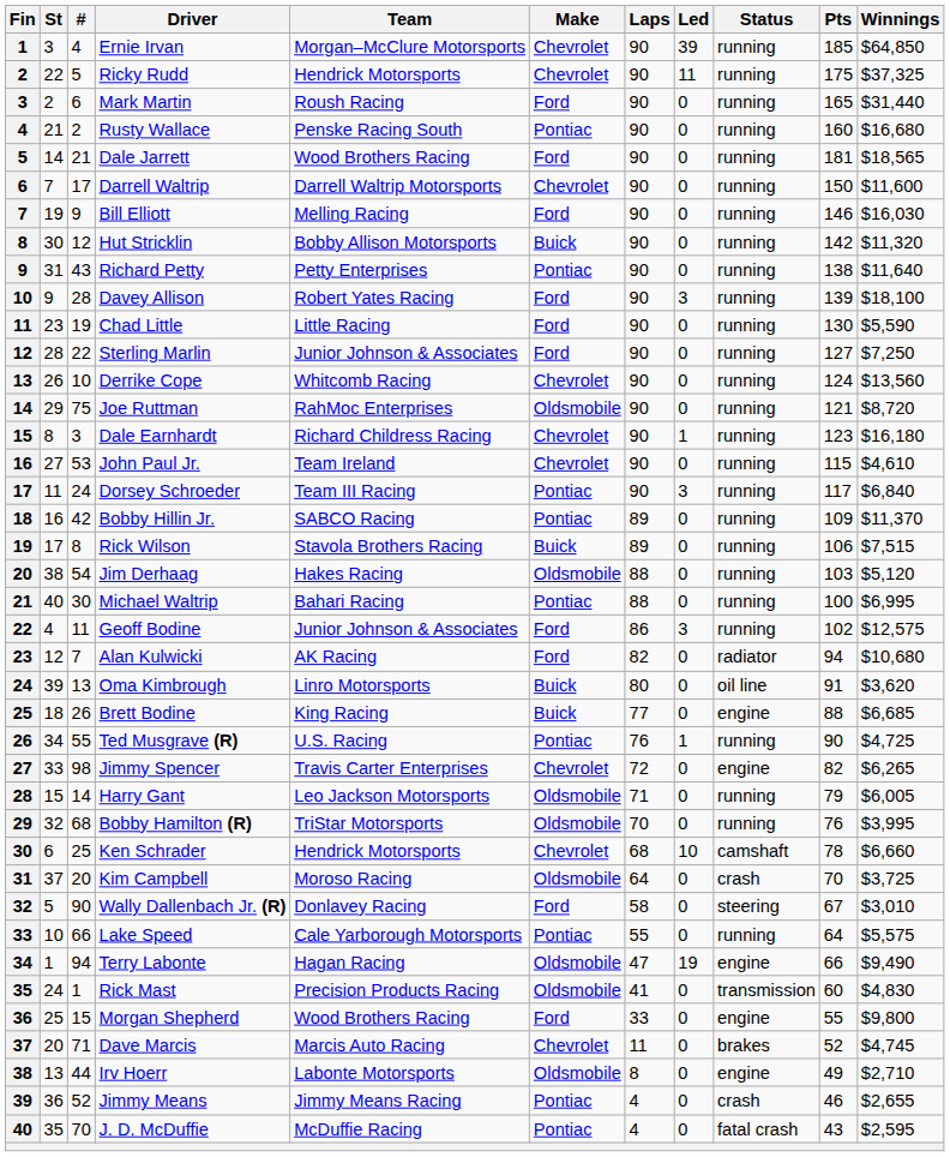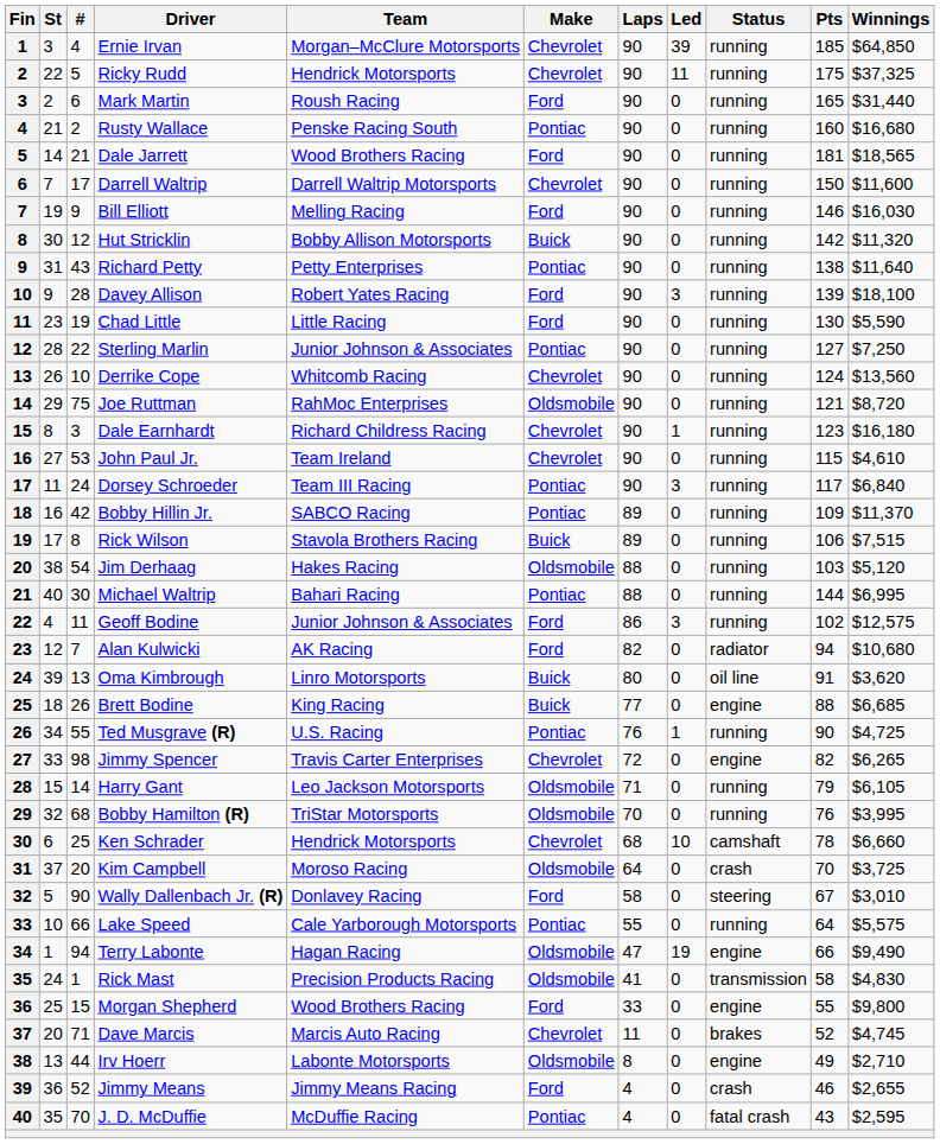 <table class="wikitable" style="font-size:95%">
 <tr>
 <th>Fin</th>
 <th>St</th>
 <th>#</th>
 <th>Driver</th>
 <th>Team</th>
 <th>Make</th>
 <th>Laps</th>
 <th>Led</th>
 <th>Status</th>
 <th>Pts</th>
 <th>Winnings</th>
 </tr>
 <tr>
 <th>1</th>
 <td>3</td>
 <td>4</td>
 <td><a href='#'>Ernie Irvan</a></td>
 <td><a href='#'>Morgan–McClure Motorsports</a></td>
 <td><a href='#'>Chevrolet</a></td>
 <td>90</td>
 <td>39</td>
 <td>running</td>
 <td>185</td>
 <td>$64,850</td>
 </tr>
 <tr>
 <th>2</th>
 <td>22</td>
 <td>5</td>
 <td><a href='#'>Ricky Rudd</a></td>
 <td><a href='#'>Hendrick Motorsports</a></td>
 <td><a href='#'>Chevrolet</a></td>
 <td>90</td>
 <td>11</td>
 <td>running</td>
 <td>175</td>
 <td>$37,325</td>
 </tr>
 <tr>
 <th>3</th>
 <td>2</td>
 <td>6</td>
 <td><a href='#'>Mark Martin</a></td>
 <td><a href='#'>Roush Racing</a></td>
 <td><a href='#'>Ford</a></td>
 <td>90</td>
 <td>0</td>
 <td>running</td>
 <td>165</td>
 <td>$31,440</td>
 </tr>
 <tr>
 <th>4</th>
 <td>21</td>
 <td>2</td>
 <td><a href='#'>Rusty Wallace</a></td>
 <td><a href='#'>Penske Racing South</a></td>
 <td><a href='#'>Pontiac</a></td>
 <td>90</td>
 <td>0</td>
 <td>running</td>
 <td>160</td>
 <td>$16,680</td>
 </tr>
 <tr>
 <th>5</th>
 <td>14</td>
 <td>21</td>
 <td><a href='#'>Dale Jarrett</a></td>
 <td><a href='#'>Wood Brothers Racing</a></td>
 <td><a href='#'>Ford</a></td>
 <td>90</td>
 <td>0</td>
 <td>running</td>
 <td>181</td>
 <td>$18,565</td>
 </tr>
 <tr>
 <th>6</th>
 <td>7</td>
 <td>17</td>
 <td><a href='#'>Darrell Waltrip</a></td>
 <td><a href='#'>Darrell Waltrip Motorsports</a></td>
 <td><a href='#'>Chevrolet</a></td>
 <td>90</td>
 <td>0</td>
 <td>running</td>
 <td>150</td>
 <td>$11,600</td>
 </tr>
 <tr>
 <th>7</th>
 <td>19</td>
 <td>9</td>
 <td><a href='#'>Bill Elliott</a></td>
 <td><a href='#'>Melling Racing</a></td>
 <td><a href='#'>Ford</a></td>
 <td>90</td>
 <td>0</td>
 <td>running</td>
 <td>146</td>
 <td>$16,030</td>
 </tr>
 <tr>
 <th>8</th>
 <td>30</td>
 <td>12</td>
 <td><a href='#'>Hut Stricklin</a></td>
 <td><a href='#'>Bobby Allison Motorsports</a></td>
 <td><a href='#'>Buick</a></td>
 <td>90</td>
 <td>0</td>
 <td>running</td>
 <td>142</td>
 <td>$11,320</td>
 </tr>
 <tr>
 <th>9</th>
 <td>31</td>
 <td>43</td>
 <td><a href='#'>Richard Petty</a></td>
 <td><a href='#'>Petty Enterprises</a></td>
 <td><a href='#'>Pontiac</a></td>
 <td>90</td>
 <td>0</td>
 <td>running</td>
 <td>138</td>
 <td>$11,640</td>
 </tr>
 <tr>
 <th>10</th>
 <td>9</td>
 <td>28</td>
 <td><a href='#'>Davey Allison</a></td>
 <td><a href='#'>Robert Yates Racing</a></td>
 <td><a href='#'>Ford</a></td>
 <td>90</td>
 <td>3</td>
 <td>running</td>
 <td>139</td>
 <td>$18,100</td>
 </tr>
 <tr>
 <th>11</th>
 <td>23</td>
 <td>19</td>
 <td><a href='#'>Chad Little</a></td>
 <td><a href='#'>Little Racing</a></td>
 <td><a href='#'>Ford</a></td>
 <td>90</td>
 <td>0</td>
 <td>running</td>
 <td>130</td>
 <td>$5,590</td>
 </tr>
 <tr>
 <th>12</th>
 <td>28</td>
 <td>22</td>
 <td><a href='#'>Sterling Marlin</a></td>
 <td><a href='#'>Junior Johnson & Associates</a></td>
-<td><a href='#'>Ford</a></td>
+<td><a href='#'>Pontiac</a></td>
 <td>90</td>
 <td>0</td>
 <td>running</td>
 <td>127</td>
 <td>$7,250</td>
 </tr>
 <tr>
 <th>13</th>
 <td>26</td>
 <td>10</td>
 <td><a href='#'>Derrike Cope</a></td>
 <td><a href='#'>Whitcomb Racing</a></td>
 <td><a href='#'>Chevrolet</a></td>
 <td>90</td>
 <td>0</td>
 <td>running</td>
 <td>124</td>
 <td>$13,560</td>
 </tr>
 <tr>
 <th>14</th>
 <td>29</td>
 <td>75</td>
 <td><a href='#'>Joe Ruttman</a></td>
 <td><a href='#'>RahMoc Enterprises</a></td>
 <td><a href='#'>Oldsmobile</a></td>
 <td>90</td>
 <td>0</td>
 <td>running</td>
 <td>121</td>
 <td>$8,720</td>
 </tr>
 <tr>
 <th>15</th>
 <td>8</td>
 <td>3</td>
 <td><a href='#'>Dale Earnhardt</a></td>
 <td><a href='#'>Richard Childress Racing</a></td>
 <td><a href='#'>Chevrolet</a></td>
 <td>90</td>
 <td>1</td>
 <td>running</td>
 <td>123</td>
 <td>$16,180</td>
 </tr>
 <tr>
 <th>16</th>
 <td>27</td>
 <td>53</td>
 <td><a href='#'>John Paul Jr.</a></td>
 <td><a href='#'>Team Ireland</a></td>
 <td><a href='#'>Chevrolet</a></td>
 <td>90</td>
 <td>0</td>
 <td>running</td>
 <td>115</td>
 <td>$4,610</td>
 </tr>
 <tr>
 <th>17</th>
 <td>11</td>
 <td>24</td>
 <td><a href='#'>Dorsey Schroeder</a></td>
 <td><a href='#'>Team III Racing</a></td>
 <td><a href='#'>Pontiac</a></td>
 <td>90</td>
 <td>3</td>
 <td>running</td>
 <td>117</td>
 <td>$6,840</td>
 </tr>
 <tr>
 <th>18</th>
 <td>16</td>
 <td>42</td>
 <td><a href='#'>Bobby Hillin Jr.</a></td>
 <td><a href='#'>SABCO Racing</a></td>
 <td><a href='#'>Pontiac</a></td>
 <td>89</td>
 <td>0</td>
 <td>running</td>
 <td>109</td>
 <td>$11,370</td>
 </tr>
 <tr>
 <th>19</th>
 <td>17</td>
 <td>8</td>
 <td><a href='#'>Rick Wilson</a></td>
 <td><a href='#'>Stavola Brothers Racing</a></td>
 <td><a href='#'>Buick</a></td>
 <td>89</td>
 <td>0</td>
 <td>running</td>
 <td>106</td>
 <td>$7,515</td>
 </tr>
 <tr>
 <th>20</th>
 <td>38</td>
 <td>54</td>
 <td><a href='#'>Jim Derhaag</a></td>
 <td><a href='#'>Hakes Racing</a></td>
 <td><a href='#'>Oldsmobile</a></td>
 <td>88</td>
 <td>0</td>
 <td>running</td>
 <td>103</td>
 <td>$5,120</td>
 </tr>
 <tr>
 <th>21</th>
 <td>40</td>
 <td>30</td>
 <td><a href='#'>Michael Waltrip</a></td>
 <td><a href='#'>Bahari Racing</a></td>
 <td><a href='#'>Pontiac</a></td>
 <td>88</td>
 <td>0</td>
 <td>running</td>
-<td>100</td>
+<td>144</td>
 <td>$6,995</td>
 </tr>
 <tr>
 <th>22</th>
 <td>4</td>
 <td>11</td>
 <td><a href='#'>Geoff Bodine</a></td>
 <td><a href='#'>Junior Johnson & Associates</a></td>
 <td><a href='#'>Ford</a></td>
 <td>86</td>
 <td>3</td>
 <td>running</td>
 <td>102</td>
 <td>$12,575</td>
 </tr>
 <tr>
 <th>23</th>
 <td>12</td>
 <td>7</td>
 <td><a href='#'>Alan Kulwicki</a></td>
 <td><a href='#'>AK Racing</a></td>
 <td><a href='#'>Ford</a></td>
 <td>82</td>
 <td>0</td>
 <td>radiator</td>
 <td>94</td>
 <td>$10,680</td>
 </tr>
 <tr>
 <th>24</th>
 <td>39</td>
 <td>13</td>
 <td><a href='#'>Oma Kimbrough</a></td>
 <td><a href='#'>Linro Motorsports</a></td>
 <td><a href='#'>Buick</a></td>
 <td>80</td>
 <td>0</td>
 <td>oil line</td>
 <td>91</td>
 <td>$3,620</td>
 </tr>
 <tr>
 <th>25</th>
 <td>18</td>
 <td>26</td>
 <td><a href='#'>Brett Bodine</a></td>
 <td><a href='#'>King Racing</a></td>
 <td><a href='#'>Buick</a></td>
 <td>77</td>
 <td>0</td>
 <td>engine</td>
 <td>88</td>
 <td>$6,685</td>
 </tr>
 <tr>
 <th>26</th>
 <td>34</td>
 <td>55</td>
 <td><a href='#'>Ted Musgrave</a> <strong>(R)</strong></td>
 <td><a href='#'>U.S. Racing</a></td>
 <td><a href='#'>Pontiac</a></td>
 <td>76</td>
 <td>1</td>
 <td>running</td>
 <td>90</td>
 <td>$4,725</td>
 </tr>
 <tr>
 <th>27</th>
 <td>33</td>
 <td>98</td>
 <td><a href='#'>Jimmy Spencer</a></td>
 <td><a href='#'>Travis Carter Enterprises</a></td>
 <td><a href='#'>Chevrolet</a></td>
 <td>72</td>
 <td>0</td>
 <td>engine</td>
 <td>82</td>
 <td>$6,265</td>
 </tr>
 <tr>
 <th>28</th>
 <td>15</td>
 <td>14</td>
 <td><a href='#'>Harry Gant</a></td>
 <td><a href='#'>Leo Jackson Motorsports</a></td>
 <td><a href='#'>Oldsmobile</a></td>
 <td>71</td>
 <td>0</td>
 <td>running</td>
 <td>79</td>
-<td>$6,005</td>
+<td>$6,105</td>
 </tr>
 <tr>
 <th>29</th>
 <td>32</td>
 <td>68</td>
 <td><a href='#'>Bobby Hamilton</a> <strong>(R)</strong></td>
 <td><a href='#'>TriStar Motorsports</a></td>
 <td><a href='#'>Oldsmobile</a></td>
 <td>70</td>
 <td>0</td>
 <td>running</td>
 <td>76</td>
 <td>$3,995</td>
 </tr>
 <tr>
 <th>30</th>
 <td>6</td>
 <td>25</td>
 <td><a href='#'>Ken Schrader</a></td>
 <td><a href='#'>Hendrick Motorsports</a></td>
 <td><a href='#'>Chevrolet</a></td>
 <td>68</td>
 <td>10</td>
 <td>camshaft</td>
 <td>78</td>
 <td>$6,660</td>
 </tr>
 <tr>
 <th>31</th>
 <td>37</td>
 <td>20</td>
 <td><a href='#'>Kim Campbell</a></td>
 <td><a href='#'>Moroso Racing</a></td>
 <td><a href='#'>Oldsmobile</a></td>
 <td>64</td>
 <td>0</td>
 <td>crash</td>
 <td>70</td>
 <td>$3,725</td>
 </tr>
 <tr>
 <th>32</th>
 <td>5</td>
 <td>90</td>
 <td><a href='#'>Wally Dallenbach Jr.</a> <strong>(R)</strong></td>
 <td><a href='#'>Donlavey Racing</a></td>
 <td><a href='#'>Ford</a></td>
 <td>58</td>
 <td>0</td>
 <td>steering</td>
 <td>67</td>
 <td>$3,010</td>
 </tr>
 <tr>
 <th>33</th>
 <td>10</td>
 <td>66</td>
 <td><a href='#'>Lake Speed</a></td>
 <td><a href='#'>Cale Yarborough Motorsports</a></td>
 <td><a href='#'>Pontiac</a></td>
 <td>55</td>
 <td>0</td>
 <td>running</td>
 <td>64</td>
 <td>$5,575</td>
 </tr>
 <tr>
 <th>34</th>
 <td>1</td>
 <td>94</td>
 <td><a href='#'>Terry Labonte</a></td>
 <td><a href='#'>Hagan Racing</a></td>
 <td><a href='#'>Oldsmobile</a></td>
 <td>47</td>
 <td>19</td>
 <td>engine</td>
 <td>66</td>
 <td>$9,490</td>
 </tr>
 <tr>
 <th>35</th>
 <td>24</td>
 <td>1</td>
 <td><a href='#'>Rick Mast</a></td>
 <td><a href='#'>Precision Products Racing</a></td>
 <td><a href='#'>Oldsmobile</a></td>
 <td>41</td>
 <td>0</td>
 <td>transmission</td>
-<td>60</td>
+<td>58</td>
 <td>$4,830</td>
 </tr>
 <tr>
 <th>36</th>
 <td>25</td>
 <td>15</td>
 <td><a href='#'>Morgan Shepherd</a></td>
 <td><a href='#'>Wood Brothers Racing</a></td>
 <td><a href='#'>Ford</a></td>
 <td>33</td>
 <td>0</td>
 <td>engine</td>
 <td>55</td>
 <td>$9,800</td>
 </tr>
 <tr>
 <th>37</th>
 <td>20</td>
 <td>71</td>
 <td><a href='#'>Dave Marcis</a></td>
 <td><a href='#'>Marcis Auto Racing</a></td>
 <td><a href='#'>Chevrolet</a></td>
 <td>11</td>
 <td>0</td>
 <td>brakes</td>
 <td>52</td>
 <td>$4,745</td>
 </tr>
 <tr>
 <th>38</th>
 <td>13</td>
 <td>44</td>
 <td><a href='#'>Irv Hoerr</a></td>
 <td><a href='#'>Labonte Motorsports</a></td>
 <td><a href='#'>Oldsmobile</a></td>
 <td>8</td>
 <td>0</td>
 <td>engine</td>
 <td>49</td>
 <td>$2,710</td>
 </tr>
 <tr>
 <th>39</th>
 <td>36</td>
 <td>52</td>
 <td><a href='#'>Jimmy Means</a></td>
 <td><a href='#'>Jimmy Means Racing</a></td>
-<td><a href='#'>Pontiac</a></td>
+<td><a href='#'>Ford</a></td>
 <td>4</td>
 <td>0</td>
 <td>crash</td>
 <td>46</td>
 <td>$2,655</td>
 </tr>
 <tr>
 <th>40</th>
 <td>35</td>
 <td>70</td>
 <td><a href='#'>J. D. McDuffie</a></td>
 <td><a href='#'>McDuffie Racing</a></td>
 <td><a href='#'>Pontiac</a></td>
 <td>4</td>
 <td>0</td>
 <td>fatal crash</td>
 <td>43</td>
 <td>$2,595</td>
 </tr>
 <tr>
 <th colspan="11"></th>
 </tr>
 </table>
